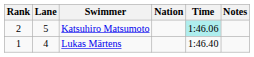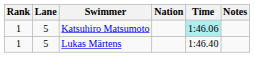 <table class="wikitable sortable" style="text-align:center">
 <tr>
 <th>Rank</th>
 <th>Lane</th>
 <th>Swimmer</th>
 <th>Nation</th>
 <th>Time</th>
 <th>Notes</th>
 </tr>
 <tr>
-<td>2</td>
+<td>1</td>
 <td>5</td>
 <td align=left><a href='#'>Katsuhiro Matsumoto</a></td>
 <td align=left></td>
 <td style="background: paleturquoise;">1:46.06</td>
 <td></td>
 </tr>
 <tr>
 <td>1</td>
-<td>4</td>
+<td>5</td>
 <td align=left><a href='#'>Lukas Märtens</a></td>
 <td align=left></td>
 <td>1:46.40</td>
 <td></td>
 </tr>
 </table>
